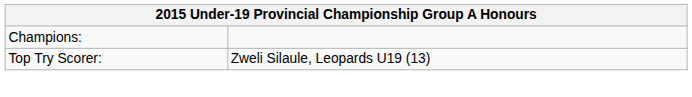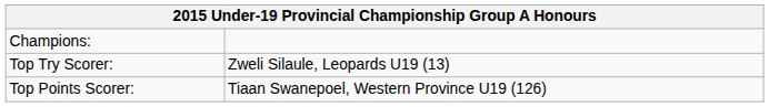 <table class="wikitable" style="text-align:left; font-size:100%; width:40%; margin:1em auto 1em auto;">
 <tr>
 <th colspan=2><strong>2015 Under-19 Provincial Championship Group A Honours</strong></th>
 </tr>
 <tr>
 <td>Champions:</td>
 <td></td>
 </tr>
 <tr>
 <td>Top Try Scorer:</td>
 <td>Zweli Silaule, Leopards U19 (13)</td>
 </tr>
+<tr>
+<td>Top Points Scorer:</td>
+<td>Tiaan Swanepoel, Western Province U19 (126)</td>
+</tr>
 </table>
